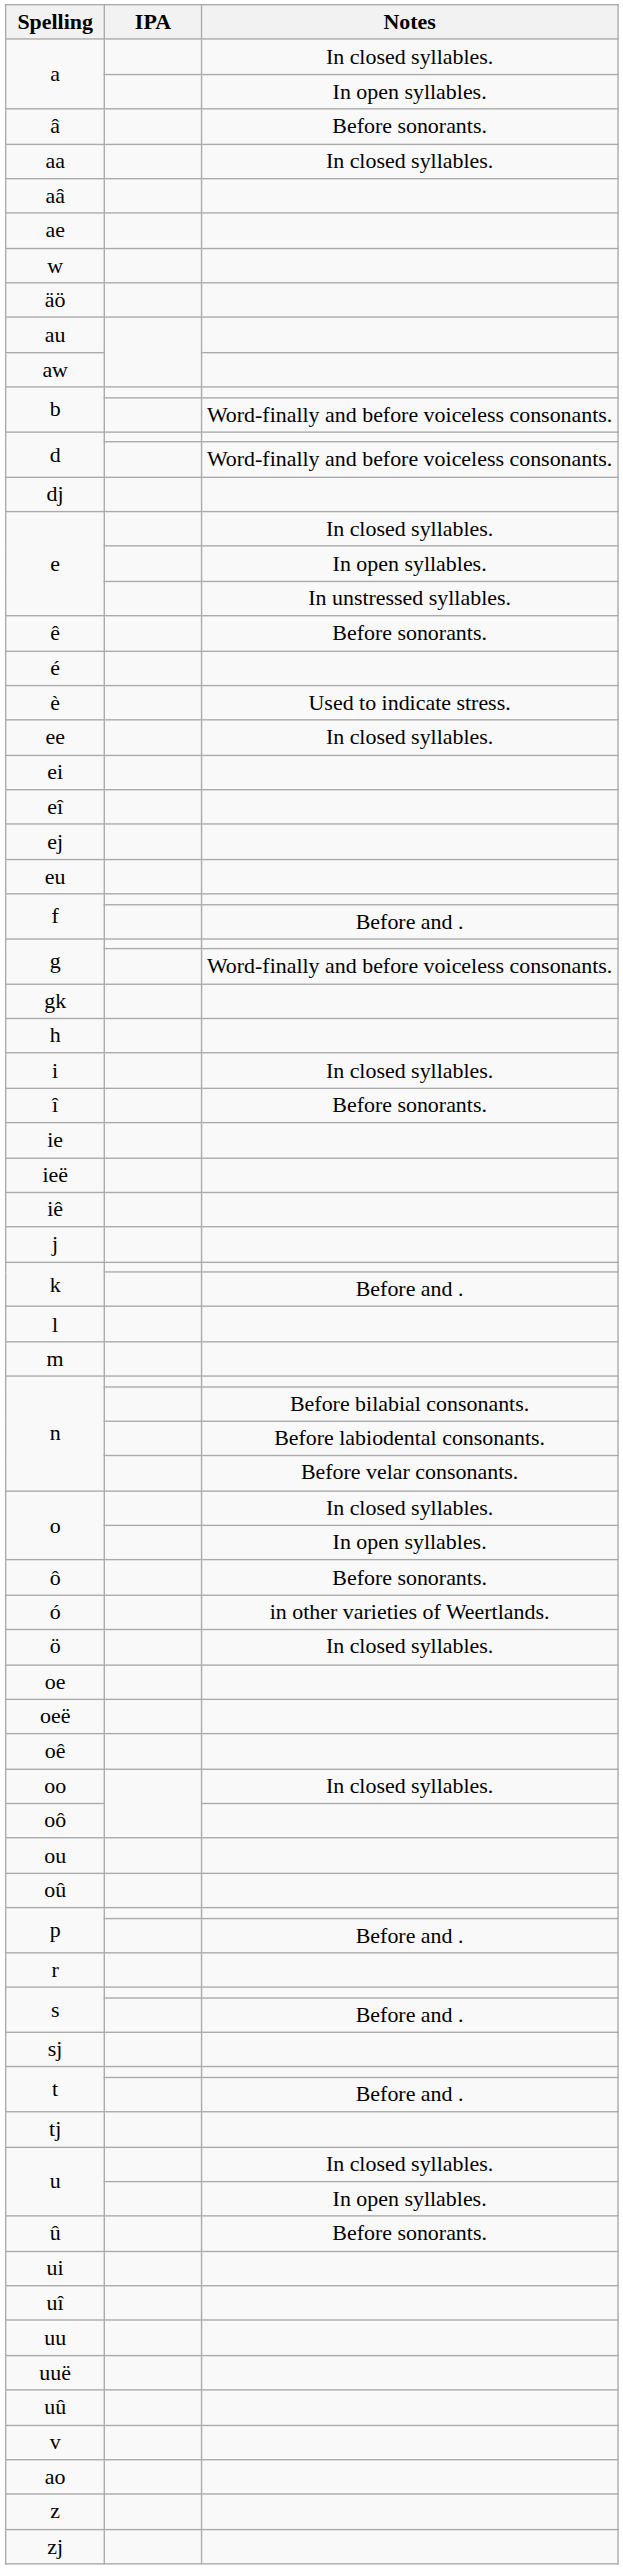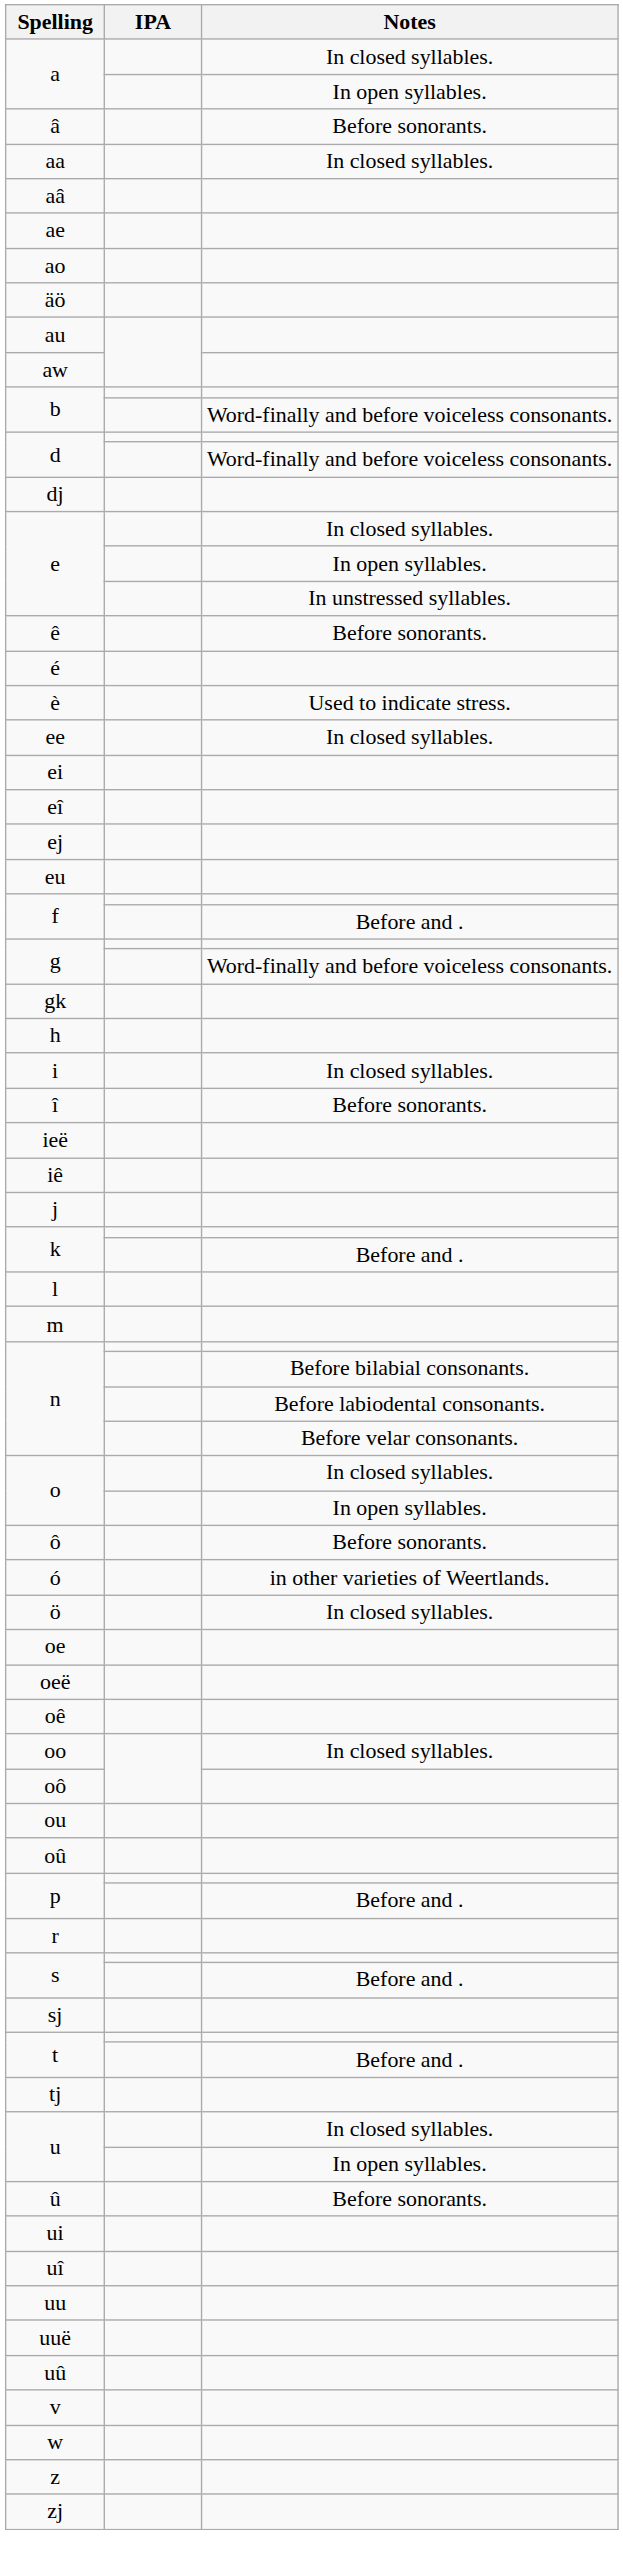 <table class="wikitable" style="margin:1em auto; border-collapse:collapse; text-align:center">
 <tr>
 <th style=width:4em>Spelling</th>
 <th style=width:4em>IPA</th>
 <th>Notes</th>
 </tr>
 <tr>
 <td rowspan="2">a</td>
 <td></td>
 <td>In closed syllables.</td>
 </tr>
 <tr>
 <td></td>
 <td>In open syllables.</td>
 </tr>
 <tr>
 <td>â</td>
 <td></td>
 <td>Before sonorants.</td>
 </tr>
 <tr>
 <td>aa</td>
 <td></td>
 <td>In closed syllables.</td>
 </tr>
 <tr>
 <td>aâ</td>
 <td></td>
 <td></td>
 </tr>
 <tr>
 <td>ae</td>
 <td></td>
 <td></td>
 </tr>
 <tr>
-<td>w</td>
+<td>ao</td>
 <td></td>
 <td></td>
 </tr>
 <tr>
 <td>äö</td>
 <td></td>
 <td></td>
 </tr>
 <tr>
 <td>au</td>
 <td rowspan="2"></td>
 <td></td>
 </tr>
 <tr>
 <td>aw</td>
 <td></td>
 </tr>
 <tr>
 <td rowspan="2">b</td>
 <td></td>
 <td></td>
 </tr>
 <tr>
 <td></td>
 <td>Word-finally and before voiceless consonants.</td>
 </tr>
 <tr>
 <td rowspan="2">d</td>
 <td></td>
 <td></td>
 </tr>
 <tr>
 <td></td>
 <td>Word-finally and before voiceless consonants.</td>
 </tr>
 <tr>
 <td>dj</td>
 <td></td>
 <td></td>
 </tr>
 <tr>
 <td rowspan="3">e</td>
 <td></td>
 <td>In closed syllables.</td>
 </tr>
 <tr>
 <td></td>
 <td>In open syllables.</td>
 </tr>
 <tr>
 <td></td>
 <td>In unstressed syllables.</td>
 </tr>
 <tr>
 <td>ê</td>
 <td></td>
 <td>Before sonorants.</td>
 </tr>
 <tr>
 <td>é</td>
 <td></td>
 <td></td>
 </tr>
 <tr>
 <td>è</td>
 <td></td>
 <td>Used to indicate stress.</td>
 </tr>
 <tr>
 <td>ee</td>
 <td></td>
 <td>In closed syllables.</td>
 </tr>
 <tr>
 <td>ei</td>
 <td></td>
 <td></td>
 </tr>
 <tr>
 <td>eî</td>
 <td></td>
 <td></td>
 </tr>
 <tr>
 <td>ej</td>
 <td></td>
 <td></td>
 </tr>
 <tr>
 <td>eu</td>
 <td></td>
 <td></td>
 </tr>
 <tr>
 <td rowspan="2">f</td>
 <td></td>
 <td></td>
 </tr>
 <tr>
 <td></td>
 <td>Before  and .</td>
 </tr>
 <tr>
 <td rowspan="2">g</td>
 <td></td>
 <td></td>
 </tr>
 <tr>
 <td></td>
 <td>Word-finally and before voiceless consonants.</td>
 </tr>
 <tr>
 <td>gk</td>
 <td></td>
 <td></td>
 </tr>
 <tr>
 <td>h</td>
 <td></td>
 <td></td>
 </tr>
 <tr>
 <td>i</td>
 <td></td>
 <td>In closed syllables.</td>
 </tr>
 <tr>
 <td>î</td>
 <td></td>
 <td>Before sonorants.</td>
-</tr>
-<tr>
-<td>ie</td>
-<td></td>
-<td></td>
 </tr>
 <tr>
 <td>ieë</td>
 <td></td>
 <td></td>
 </tr>
 <tr>
 <td>iê</td>
 <td></td>
 <td></td>
 </tr>
 <tr>
 <td>j</td>
 <td></td>
 <td></td>
 </tr>
 <tr>
 <td rowspan="2">k</td>
 <td></td>
 <td></td>
 </tr>
 <tr>
 <td></td>
 <td>Before  and .</td>
 </tr>
 <tr>
 <td>l</td>
 <td></td>
 <td></td>
 </tr>
 <tr>
 <td>m</td>
 <td></td>
 <td></td>
 </tr>
 <tr>
 <td rowspan="4">n</td>
 <td></td>
 <td></td>
 </tr>
 <tr>
 <td></td>
 <td>Before bilabial consonants.</td>
 </tr>
 <tr>
 <td></td>
 <td>Before labiodental consonants.</td>
 </tr>
 <tr>
 <td></td>
 <td>Before velar consonants.</td>
 </tr>
 <tr>
 <td rowspan="2">o</td>
 <td></td>
 <td>In closed syllables.</td>
 </tr>
 <tr>
 <td></td>
 <td>In open syllables.</td>
 </tr>
 <tr>
 <td>ô</td>
 <td></td>
 <td>Before sonorants.</td>
 </tr>
 <tr>
 <td>ó</td>
 <td></td>
 <td> in other varieties of Weertlands.</td>
 </tr>
 <tr>
 <td>ö</td>
 <td></td>
 <td>In closed syllables.</td>
 </tr>
 <tr>
 <td>oe</td>
 <td></td>
 <td></td>
 </tr>
 <tr>
 <td>oeë</td>
 <td></td>
 <td></td>
 </tr>
 <tr>
 <td>oê</td>
 <td></td>
 <td></td>
 </tr>
 <tr>
 <td>oo</td>
 <td rowspan="2"></td>
 <td>In closed syllables.</td>
 </tr>
 <tr>
 <td>oô</td>
 </tr>
 <tr>
 <td>ou</td>
 <td></td>
 <td></td>
 </tr>
 <tr>
 <td>oû</td>
 <td></td>
 <td></td>
 </tr>
 <tr>
 <td rowspan="2">p</td>
 <td></td>
 <td></td>
 </tr>
 <tr>
 <td></td>
 <td>Before  and .</td>
 </tr>
 <tr>
 <td>r</td>
 <td></td>
 <td></td>
 </tr>
 <tr>
 <td rowspan="2">s</td>
 <td></td>
 <td></td>
 </tr>
 <tr>
 <td></td>
 <td>Before  and .</td>
 </tr>
 <tr>
 <td>sj</td>
 <td></td>
 <td></td>
 </tr>
 <tr>
 <td rowspan="2">t</td>
 <td></td>
 <td></td>
 </tr>
 <tr>
 <td></td>
 <td>Before  and .</td>
 </tr>
 <tr>
 <td>tj</td>
 <td></td>
 <td></td>
 </tr>
 <tr>
 <td rowspan="2">u</td>
 <td></td>
 <td>In closed syllables.</td>
 </tr>
 <tr>
 <td></td>
 <td>In open syllables.</td>
 </tr>
 <tr>
 <td>û</td>
 <td></td>
 <td>Before sonorants.</td>
 </tr>
 <tr>
 <td>ui</td>
 <td></td>
 <td></td>
 </tr>
 <tr>
 <td>uî</td>
 <td></td>
 <td></td>
 </tr>
 <tr>
 <td>uu</td>
 <td></td>
 <td></td>
 </tr>
 <tr>
 <td>uuë</td>
 <td></td>
 <td></td>
 </tr>
 <tr>
 <td>uû</td>
 <td></td>
 <td></td>
 </tr>
 <tr>
 <td>v</td>
 <td></td>
 <td></td>
 </tr>
 <tr>
-<td>ao</td>
+<td>w</td>
 <td></td>
 <td></td>
 </tr>
 <tr>
 <td>z</td>
 <td></td>
 <td></td>
 </tr>
 <tr>
 <td>zj</td>
 <td></td>
 <td></td>
 </tr>
 </table>
